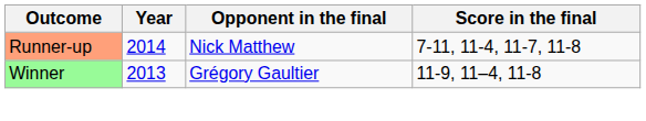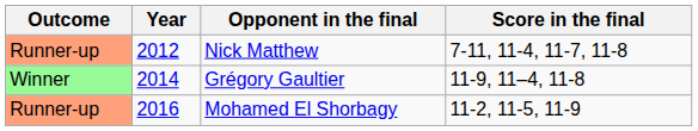 <table class="sortable wikitable">
 <tr>
 <th width="100">Outcome</th>
 <th width="50">Year</th>
 <th width="200">Opponent in the final</th>
 <th width="200">Score in the final</th>
 </tr>
 <tr>
 <td bgcolor="ffa07a">Runner-up</td>
-<td><a href='#'>2014</a></td>
+<td><a href='#'>2012</a></td>
 <td>   <a href='#'>Nick Matthew</a></td>
 <td>7-11, 11-4, 11-7, 11-8</td>
 </tr>
 <tr>
 <td bgcolor="98FB98">Winner</td>
-<td><a href='#'>2013</a></td>
+<td><a href='#'>2014</a></td>
 <td>   <a href='#'>Grégory Gaultier</a></td>
 <td>11-9, 11–4, 11-8</td>
 </tr>
+<tr>
+<td bgcolor="ffa07a">Runner-up</td>
+<td><a href='#'>2016</a></td>
+<td>   <a href='#'>Mohamed El Shorbagy</a></td>
+<td>11-2, 11-5, 11-9</td>
+</tr>
 </table>
